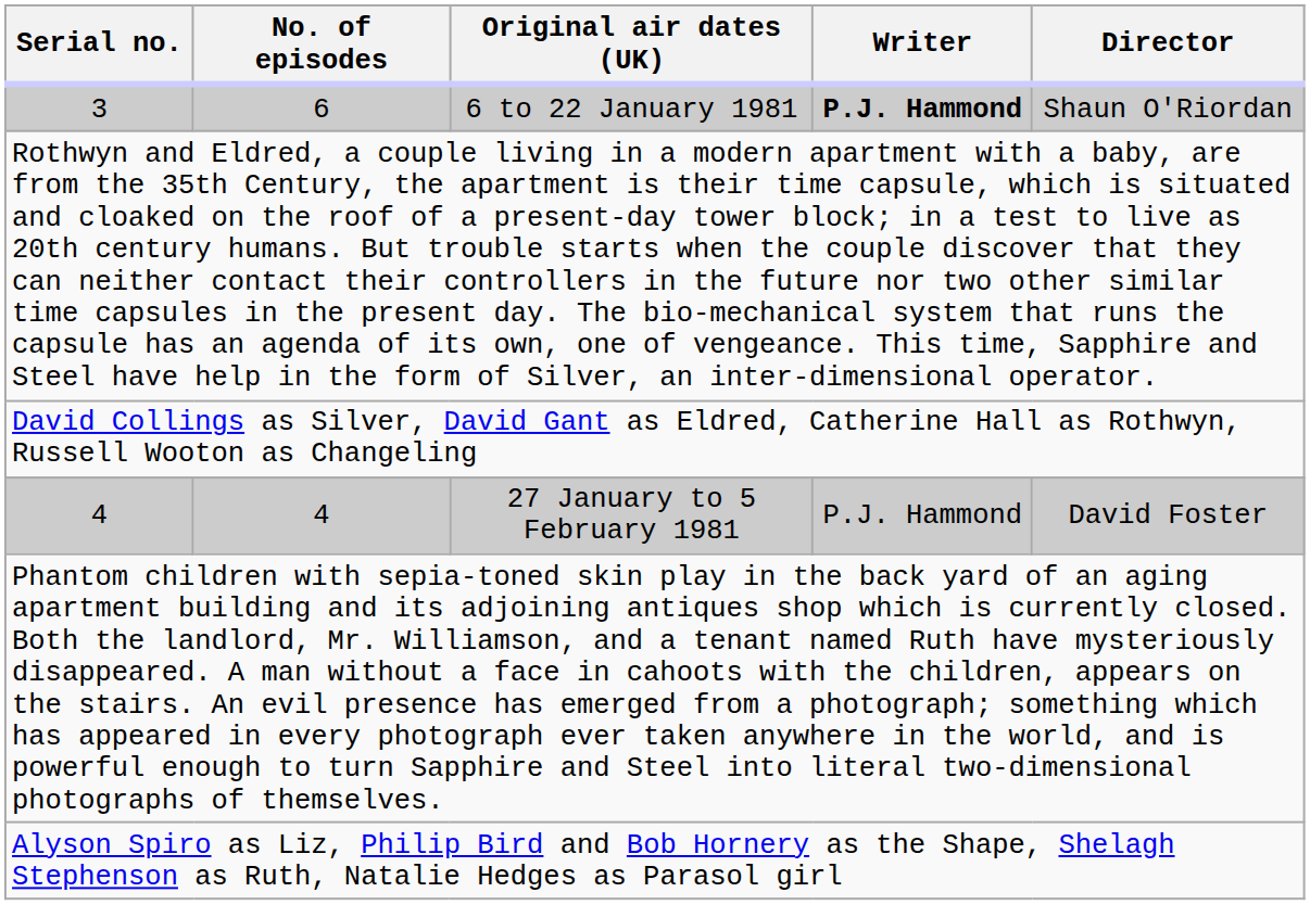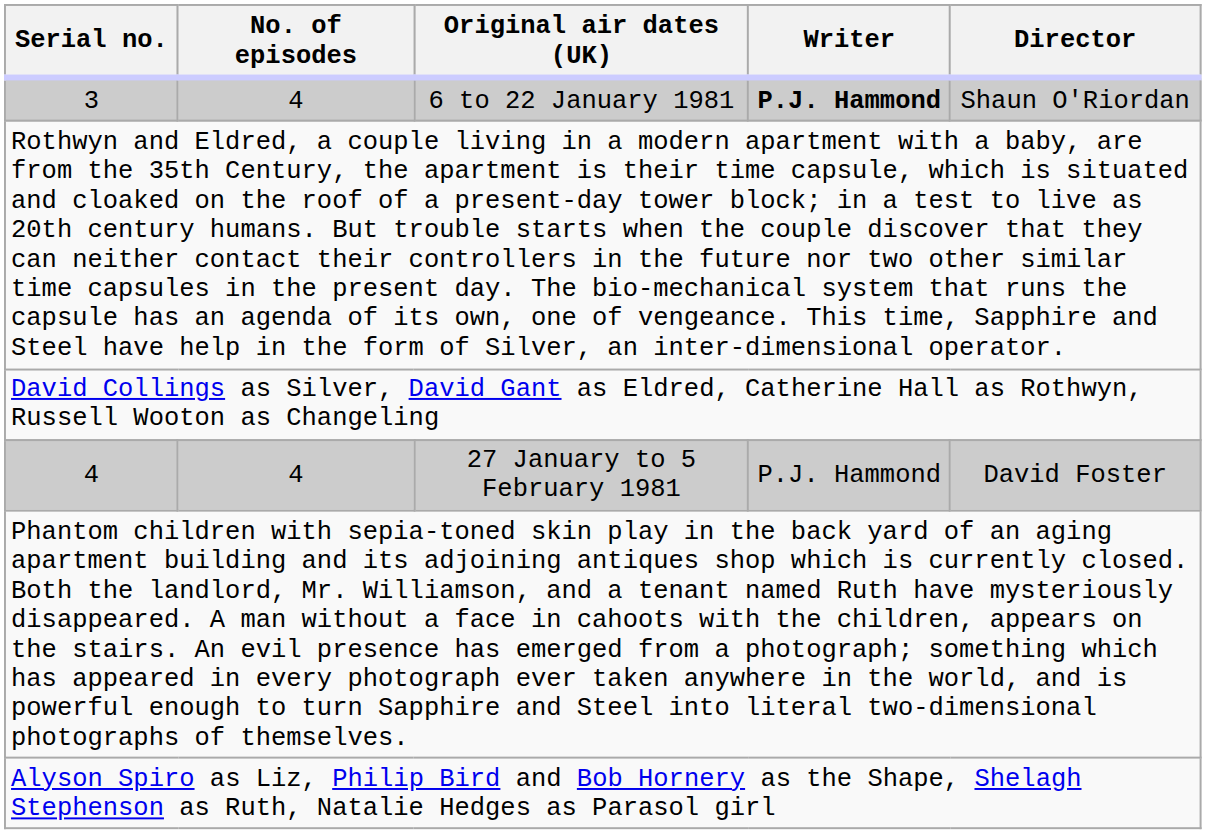 <table class="wikitable">
 <tr style="background:#ccc; border-bottom:3px solid #ccf;">
 <th>Serial no.</th>
 <th>No. of episodes</th>
 <th>Original air dates (UK)</th>
 <th>Writer</th>
 <th>Director</th>
 </tr>
 <tr style="text-align:center; background:#ccc;">
 <td>3</td>
-<td>6</td>
+<td>4</td>
 <td>6 to 22 January 1981</td>
 <td><strong>P.J. Hammond</strong></td>
 <td>Shaun O'Riordan</td>
 </tr>
 <tr style="text-align:left;">
 <td colspan="5">Rothwyn and Eldred, a couple living in a modern apartment with a baby, are from the 35th Century, the apartment is their time capsule, which is situated and cloaked on the roof of a present-day tower block; in a test to live as 20th century humans. But trouble starts when the couple discover that they can neither contact their controllers in the future nor two other similar time capsules in the present day. The bio-mechanical system that runs the capsule has an agenda of its own, one of vengeance. This time, Sapphire and Steel have help in the form of Silver, an inter-dimensional operator.</td>
 </tr>
 <tr style="text-align:left;">
 <td colspan="5"><a href='#'>David Collings</a> as Silver, <a href='#'>David Gant</a> as Eldred, Catherine Hall as Rothwyn, Russell Wooton as Changeling</td>
 </tr>
 <tr style="text-align:center; background:#ccc;">
 <td>4</td>
 <td>4</td>
 <td>27 January to 5 February 1981</td>
 <td>P.J. Hammond</td>
 <td>David Foster</td>
 </tr>
 <tr style="text-align:left;">
 <td colspan="5">Phantom children with sepia-toned skin play in the back yard of an aging apartment building and its adjoining antiques shop which is currently closed. Both the landlord, Mr. Williamson, and a tenant named Ruth have mysteriously disappeared. A man without a face in cahoots with the children, appears on the stairs. An evil presence has emerged from a photograph; something which has appeared in every photograph ever taken anywhere in the world, and is powerful enough to turn Sapphire and Steel into literal two-dimensional photographs of themselves.</td>
 </tr>
 <tr style="text-align:left;">
 <td colspan="5"><a href='#'>Alyson Spiro</a> as Liz, <a href='#'>Philip Bird</a> and <a href='#'>Bob Hornery</a> as the Shape, <a href='#'>Shelagh Stephenson</a> as Ruth, Natalie Hedges as Parasol girl</td>
 </tr>
 </table>
